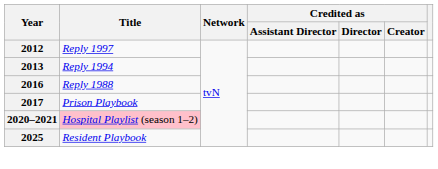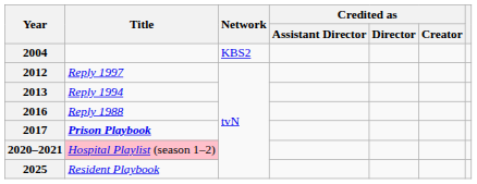 <table class="wikitable sortable plainrowheaders">
 <tr>
 <th rowspan="2">Year</th>
 <th rowspan="2">Title</th>
 <th rowspan="2">Network</th>
 <th colspan="3">Credited as</th>
 <th rowspan="2"></th>
 </tr>
 <tr>
 <th>Assistant Director</th>
 <th>Director</th>
 <th>Creator</th>
+</tr>
+<tr>
+<th scope="row">2004</th>
+<td><em></em></td>
+<td><a href='#'>KBS2</a></td>
+<td></td>
+<td></td>
+<td></td>
+<td></td>
 </tr>
 <tr>
 <th scope="row">2012</th>
 <td><em><a href='#'>Reply 1997</a></em></td>
 <td rowspan="6"><a href='#'>tvN</a></td>
 <td></td>
 <td></td>
 <td></td>
 <td></td>
 </tr>
 <tr>
 <th scope="row">2013</th>
 <td><em><a href='#'>Reply 1994</a></em></td>
 <td></td>
 <td></td>
 <td></td>
 <td></td>
 </tr>
 <tr>
 <th scope="row">2016</th>
 <td><em><a href='#'>Reply 1988</a></em></td>
 <td></td>
 <td></td>
 <td></td>
 <td></td>
 </tr>
 <tr>
 <th scope="row">2017</th>
-<td><em><a href='#'>Prison Playbook</a></em></td>
+<td><strong><em><a href='#'>Prison Playbook</a></em></strong></td>
 <td></td>
 <td></td>
 <td></td>
 <td></td>
 </tr>
 <tr>
 <th scope="row">2020–2021</th>
 <td style="background: pink;"><em><a href='#'>Hospital Playlist</a></em> (season 1–2)</td>
 <td></td>
 <td></td>
 <td></td>
 <td></td>
 </tr>
 <tr>
 <th scope="row">2025</th>
 <td><em><a href='#'>Resident Playbook</a></em></td>
 <td></td>
 <td></td>
 <td></td>
 <td></td>
 </tr>
 </table>
